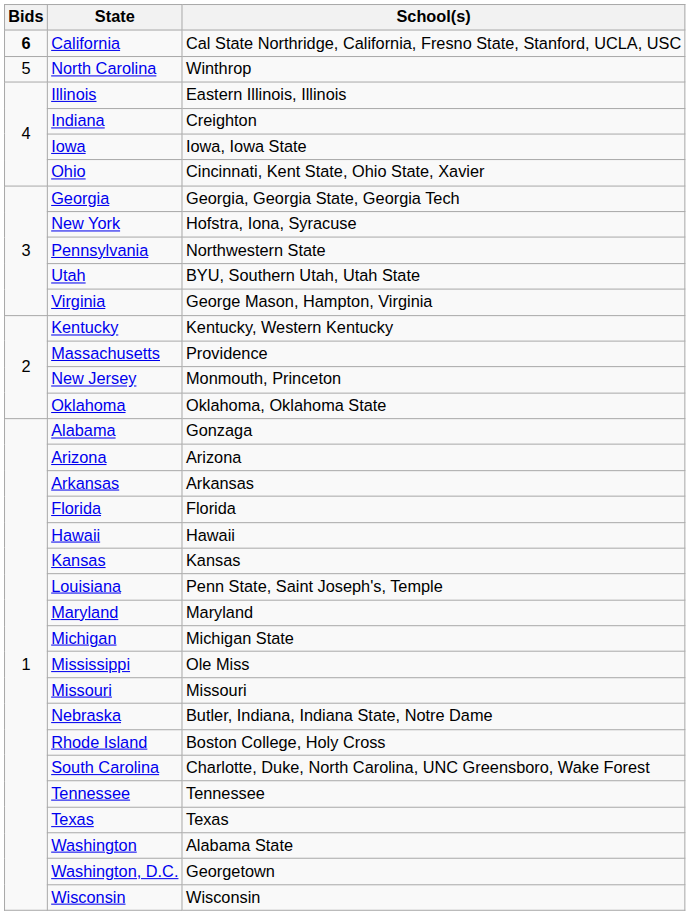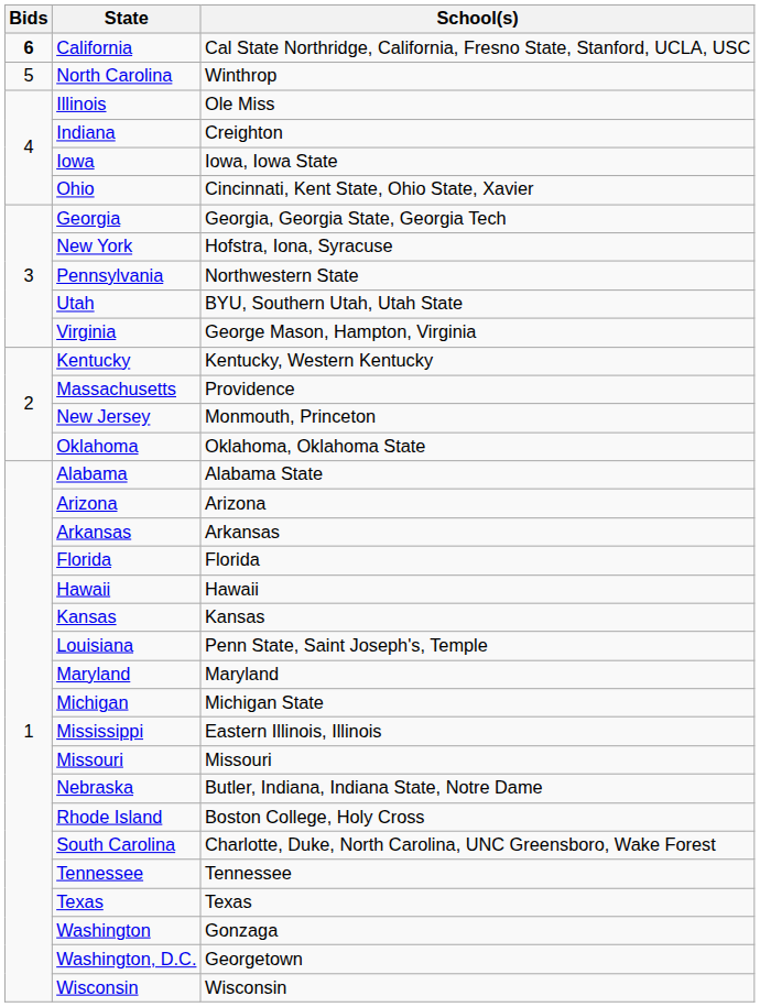 <table class="wikitable sortable">
 <tr>
 <th>Bids</th>
 <th>State</th>
 <th>School(s)</th>
 </tr>
 <tr>
 <td align="center"><strong>6</strong></td>
 <td><a href='#'>California</a></td>
 <td>Cal State Northridge, California, Fresno State, Stanford, UCLA, USC</td>
 </tr>
 <tr>
 <td align="center">5</td>
 <td><a href='#'>North Carolina</a></td>
 <td>Winthrop</td>
 </tr>
 <tr>
 <td align="center" rowspan="4">4</td>
 <td><a href='#'>Illinois</a></td>
-<td>Eastern Illinois, Illinois</td>
+<td>Ole Miss</td>
 </tr>
 <tr>
 <td><a href='#'>Indiana</a></td>
 <td>Creighton</td>
 </tr>
 <tr>
 <td><a href='#'>Iowa</a></td>
 <td>Iowa, Iowa State</td>
 </tr>
 <tr>
 <td><a href='#'>Ohio</a></td>
 <td>Cincinnati, Kent State, Ohio State, Xavier</td>
 </tr>
 <tr>
 <td align="center" rowspan="5">3</td>
 <td><a href='#'>Georgia</a></td>
 <td>Georgia, Georgia State, Georgia Tech</td>
 </tr>
 <tr>
 <td><a href='#'>New York</a></td>
 <td>Hofstra, Iona, Syracuse</td>
 </tr>
 <tr>
 <td><a href='#'>Pennsylvania</a></td>
 <td>Northwestern State</td>
 </tr>
 <tr>
 <td><a href='#'>Utah</a></td>
 <td>BYU, Southern Utah, Utah State</td>
 </tr>
 <tr>
 <td><a href='#'>Virginia</a></td>
 <td>George Mason, Hampton, Virginia</td>
 </tr>
 <tr>
 <td rowspan="4" align="center">2</td>
 <td><a href='#'>Kentucky</a></td>
 <td>Kentucky, Western Kentucky</td>
 </tr>
 <tr>
 <td><a href='#'>Massachusetts</a></td>
 <td>Providence</td>
 </tr>
 <tr>
 <td><a href='#'>New Jersey</a></td>
 <td>Monmouth, Princeton</td>
 </tr>
 <tr>
 <td><a href='#'>Oklahoma</a></td>
 <td>Oklahoma, Oklahoma State</td>
 </tr>
 <tr>
 <td align="center" rowspan="19">1</td>
 <td><a href='#'>Alabama</a></td>
-<td>Gonzaga</td>
+<td>Alabama State</td>
 </tr>
 <tr>
 <td><a href='#'>Arizona</a></td>
 <td>Arizona</td>
 </tr>
 <tr>
 <td><a href='#'>Arkansas</a></td>
 <td>Arkansas</td>
 </tr>
 <tr>
 <td><a href='#'>Florida</a></td>
 <td>Florida</td>
 </tr>
 <tr>
 <td><a href='#'>Hawaii</a></td>
 <td>Hawaii</td>
 </tr>
 <tr>
 <td><a href='#'>Kansas</a></td>
 <td>Kansas</td>
 </tr>
 <tr>
 <td><a href='#'>Louisiana</a></td>
 <td>Penn State, Saint Joseph's, Temple</td>
 </tr>
 <tr>
 <td><a href='#'>Maryland</a></td>
 <td>Maryland</td>
 </tr>
 <tr>
 <td><a href='#'>Michigan</a></td>
 <td>Michigan State</td>
 </tr>
 <tr>
 <td><a href='#'>Mississippi</a></td>
-<td>Ole Miss</td>
+<td>Eastern Illinois, Illinois</td>
 </tr>
 <tr>
 <td><a href='#'>Missouri</a></td>
 <td>Missouri</td>
 </tr>
 <tr>
 <td><a href='#'>Nebraska</a></td>
 <td>Butler, Indiana, Indiana State, Notre Dame</td>
 </tr>
 <tr>
 <td><a href='#'>Rhode Island</a></td>
 <td>Boston College, Holy Cross</td>
 </tr>
 <tr>
 <td><a href='#'>South Carolina</a></td>
 <td>Charlotte, Duke, North Carolina, UNC Greensboro, Wake Forest</td>
 </tr>
 <tr>
 <td><a href='#'>Tennessee</a></td>
 <td>Tennessee</td>
 </tr>
 <tr>
 <td><a href='#'>Texas</a></td>
 <td>Texas</td>
 </tr>
 <tr>
 <td><a href='#'>Washington</a></td>
-<td>Alabama State</td>
+<td>Gonzaga</td>
 </tr>
 <tr>
 <td><a href='#'>Washington, D.C.</a></td>
 <td>Georgetown</td>
 </tr>
 <tr>
 <td><a href='#'>Wisconsin</a></td>
 <td>Wisconsin</td>
 </tr>
 </table>
